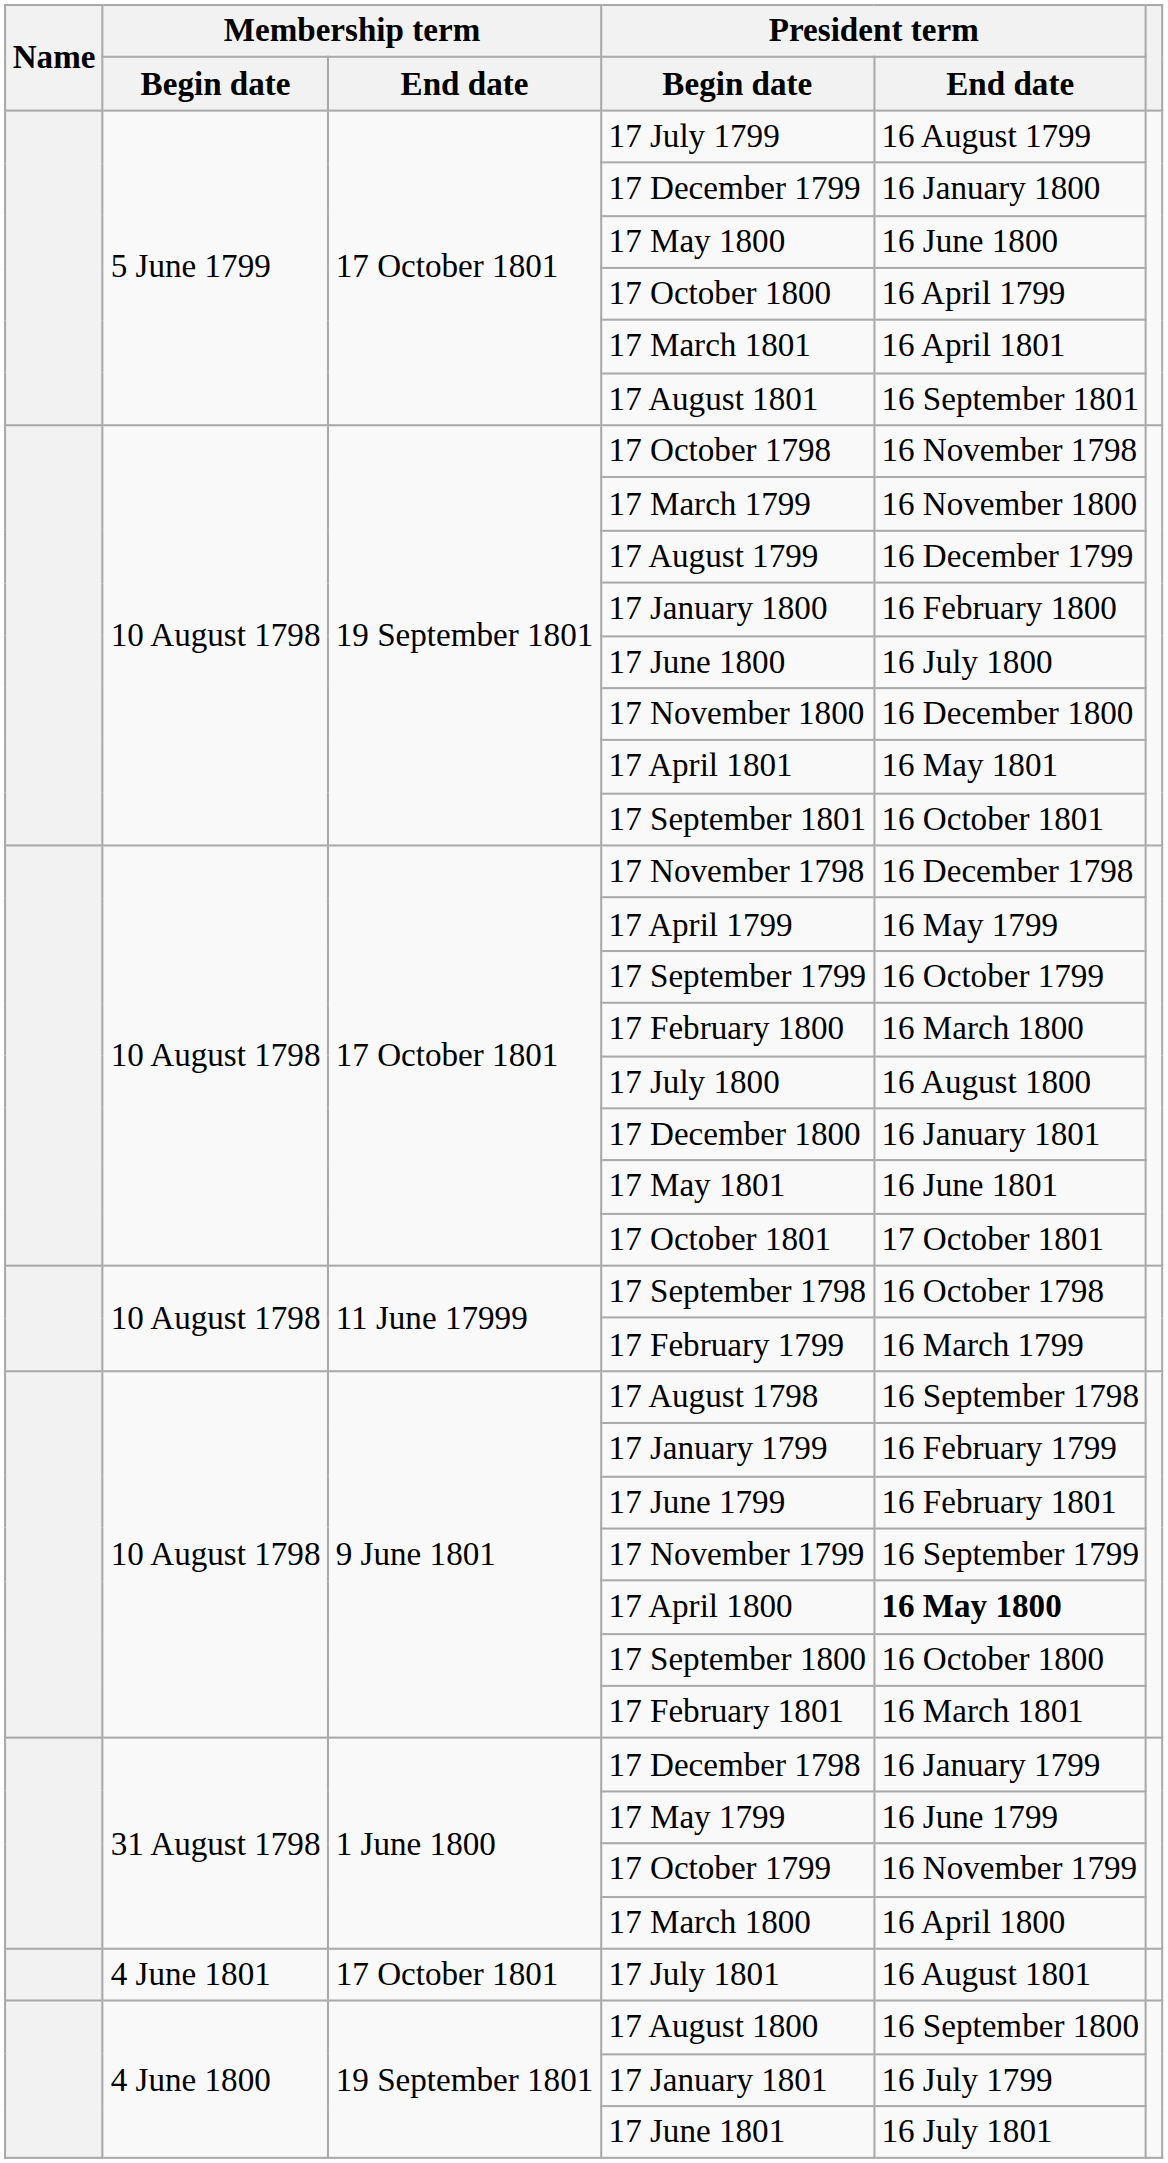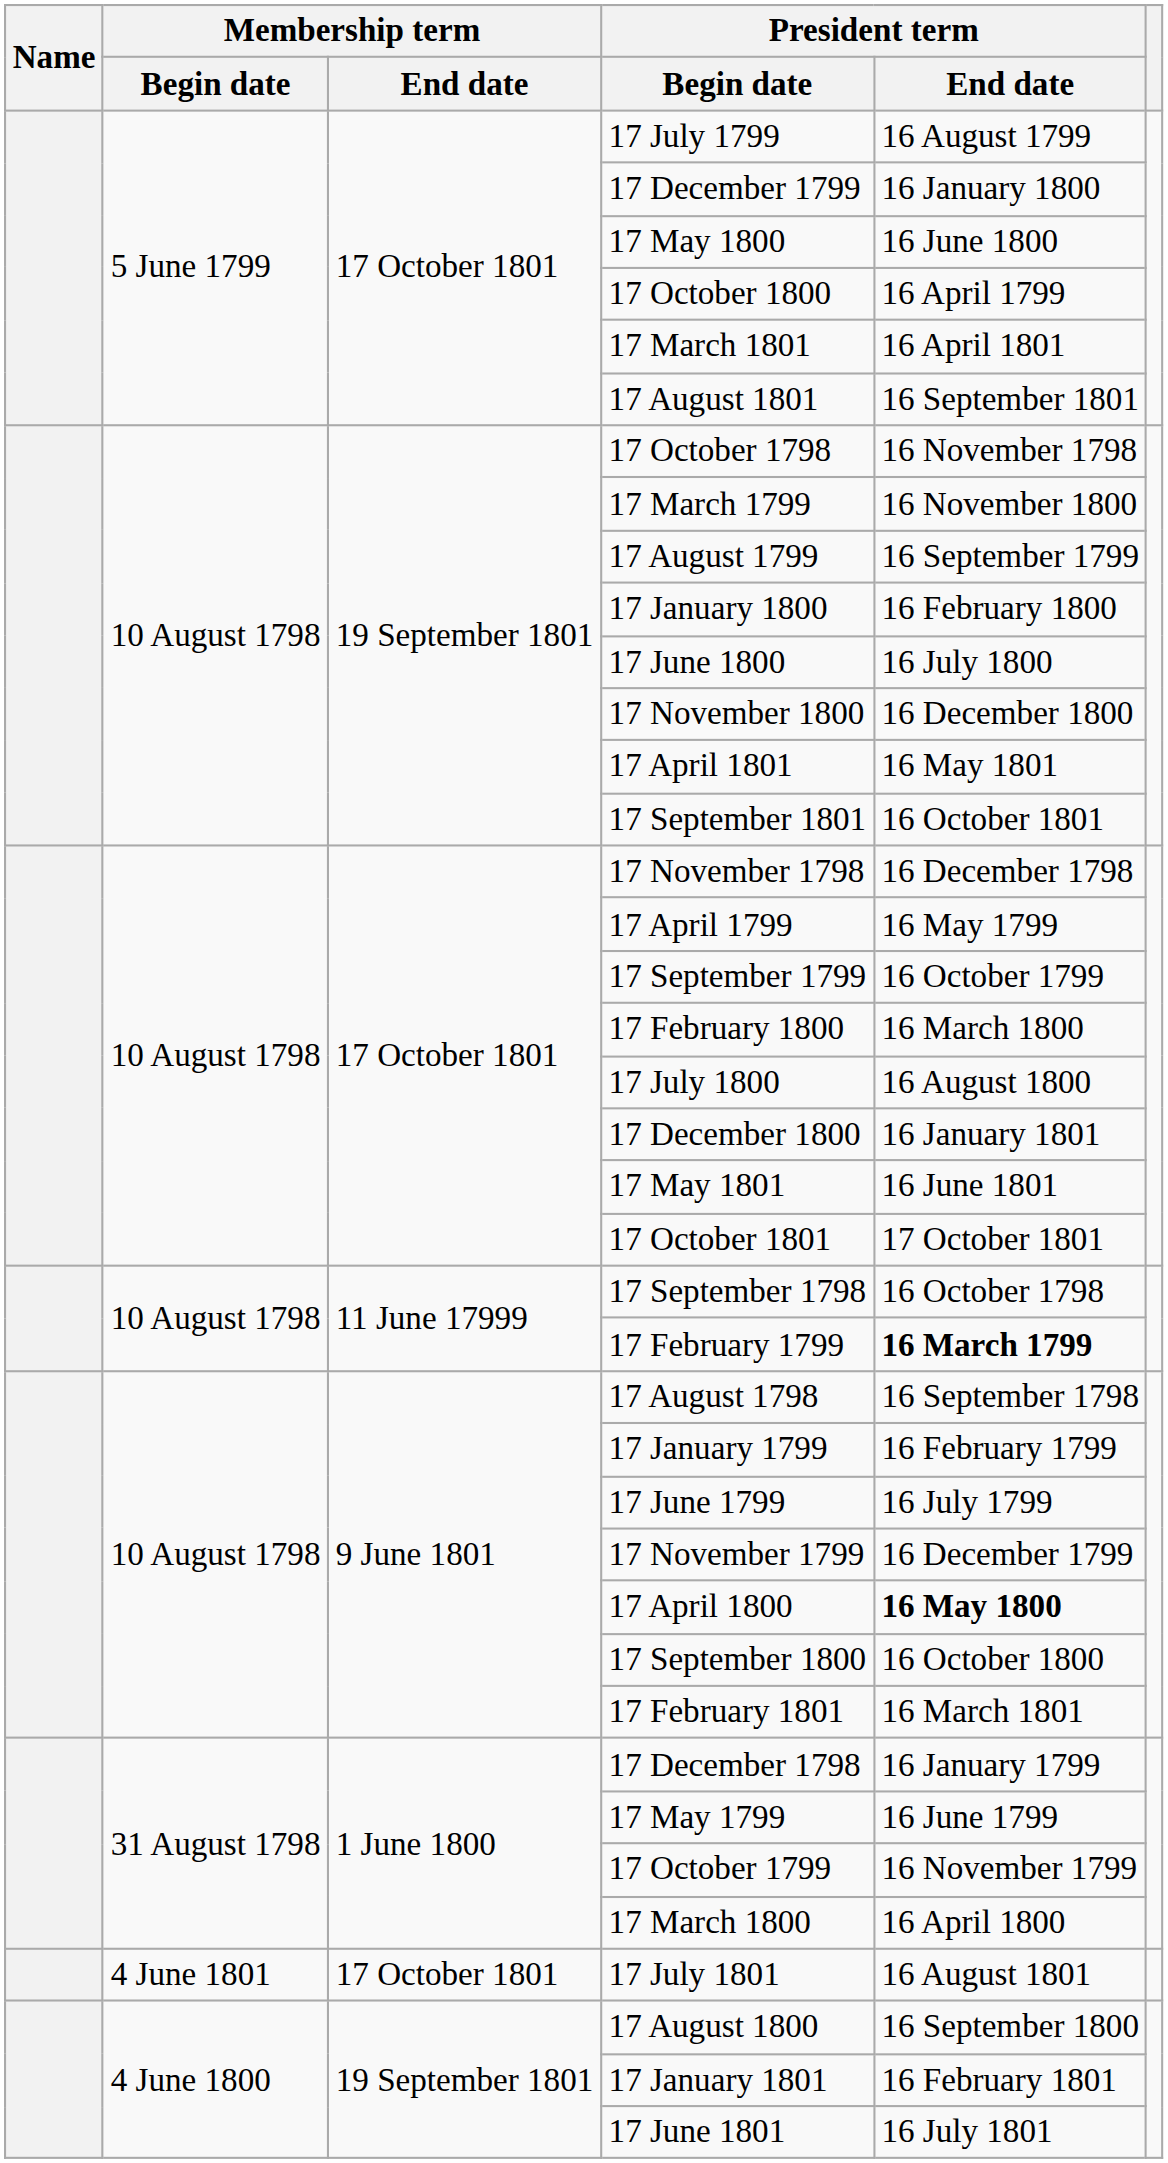 <table class="wikitable sortable plainrowheaders">
 <tr>
 <th scope="col" rowspan="2">Name</th>
 <th scope="col" colspan="2">Membership term</th>
 <th scope="col" colspan="2">President term</th>
 <th scope="col" rowspan="2" class="unsortable"></th>
 </tr>
 <tr>
 <th>Begin date</th>
 <th>End date</th>
 <th>Begin date</th>
 <th>End date</th>
 </tr>
 <tr>
 <th rowspan="6" scope="rowgroup"></th>
 <td rowspan="6">5 June 1799</td>
 <td rowspan="6">17 October 1801</td>
 <td>17 July 1799</td>
 <td>16 August 1799</td>
 <td rowspan="6"></td>
 </tr>
 <tr>
 <td>17 December 1799</td>
 <td>16 January 1800</td>
 </tr>
 <tr>
 <td>17 May 1800</td>
 <td>16 June 1800</td>
 </tr>
 <tr>
 <td>17 October 1800</td>
 <td>16 April 1799</td>
 </tr>
 <tr>
 <td>17 March 1801</td>
 <td>16 April 1801</td>
 </tr>
 <tr>
 <td>17 August 1801</td>
 <td>16 September 1801</td>
 </tr>
 <tr>
 <th rowspan="8" scope="rowgroup"></th>
 <td rowspan="8">10 August 1798</td>
 <td rowspan="8">19 September 1801</td>
 <td>17 October 1798</td>
 <td>16 November 1798</td>
 <td rowspan="8"></td>
 </tr>
 <tr>
 <td>17 March 1799</td>
 <td>16 November 1800</td>
 </tr>
 <tr>
 <td>17 August 1799</td>
-<td>16 December 1799</td>
+<td>16 September 1799</td>
 </tr>
 <tr>
 <td>17 January 1800</td>
 <td>16 February 1800</td>
 </tr>
 <tr>
 <td>17 June 1800</td>
 <td>16 July 1800</td>
 </tr>
 <tr>
 <td>17 November 1800</td>
 <td>16 December 1800</td>
 </tr>
 <tr>
 <td>17 April 1801</td>
 <td>16 May 1801</td>
 </tr>
 <tr>
 <td>17 September 1801</td>
 <td>16 October 1801</td>
 </tr>
 <tr>
 <th rowspan="8" scope="rowgroup"></th>
 <td rowspan="8">10 August 1798</td>
 <td rowspan="8">17 October 1801</td>
 <td>17 November 1798</td>
 <td>16 December 1798</td>
 <td rowspan="8"></td>
 </tr>
 <tr>
 <td>17 April 1799</td>
 <td>16 May 1799</td>
 </tr>
 <tr>
 <td>17 September 1799</td>
 <td>16 October 1799</td>
 </tr>
 <tr>
 <td>17 February 1800</td>
 <td>16 March 1800</td>
 </tr>
 <tr>
 <td>17 July 1800</td>
 <td>16 August 1800</td>
 </tr>
 <tr>
 <td>17 December 1800</td>
 <td>16 January 1801</td>
 </tr>
 <tr>
 <td>17 May 1801</td>
 <td>16 June 1801</td>
 </tr>
 <tr>
 <td>17 October 1801</td>
 <td>17 October 1801</td>
 </tr>
 <tr>
 <th rowspan="2" scope="rowgroup"></th>
 <td rowspan="2">10 August 1798</td>
 <td rowspan="2">11 June 17999</td>
 <td>17 September 1798</td>
 <td>16 October 1798</td>
 <td rowspan="2"></td>
 </tr>
 <tr>
 <td>17 February 1799</td>
-<td>16 March 1799</td>
+<td><strong>16 March 1799</strong></td>
 </tr>
 <tr>
 <th rowspan="7" scope="rowgroup"></th>
 <td rowspan="7">10 August 1798</td>
 <td rowspan="7">9 June 1801</td>
 <td>17 August 1798</td>
 <td>16 September 1798</td>
 <td rowspan="7"></td>
 </tr>
 <tr>
 <td>17 January 1799</td>
 <td>16 February 1799</td>
 </tr>
 <tr>
 <td>17 June 1799</td>
-<td>16 February 1801</td>
+<td>16 July 1799</td>
 </tr>
 <tr>
 <td>17 November 1799</td>
-<td>16 September 1799</td>
+<td>16 December 1799</td>
 </tr>
 <tr>
 <td>17 April 1800</td>
 <td><strong>16 May 1800</strong></td>
 </tr>
 <tr>
 <td>17 September 1800</td>
 <td>16 October 1800</td>
 </tr>
 <tr>
 <td>17 February 1801</td>
 <td>16 March 1801</td>
 </tr>
 <tr>
 <th rowspan="4" scope="rowgroup"></th>
 <td rowspan="4">31 August 1798</td>
 <td rowspan="4">1 June 1800</td>
 <td>17 December 1798</td>
 <td>16 January 1799</td>
 <td rowspan="4"></td>
 </tr>
 <tr>
 <td>17 May 1799</td>
 <td>16 June 1799</td>
 </tr>
 <tr>
 <td>17 October 1799</td>
 <td>16 November 1799</td>
 </tr>
 <tr>
 <td>17 March 1800</td>
 <td>16 April 1800</td>
 </tr>
 <tr>
 <th scope="row"></th>
 <td>4 June 1801</td>
 <td>17 October 1801</td>
 <td>17 July 1801</td>
 <td>16 August 1801</td>
 <td></td>
 </tr>
 <tr>
 <th rowspan="3" scope="rowgroup"></th>
 <td rowspan="3">4 June 1800</td>
 <td rowspan="3">19 September 1801</td>
 <td>17 August 1800</td>
 <td>16 September 1800</td>
 <td rowspan="3"></td>
 </tr>
 <tr>
 <td>17 January 1801</td>
-<td>16 July 1799</td>
+<td>16 February 1801</td>
 </tr>
 <tr>
 <td>17 June 1801</td>
 <td>16 July 1801</td>
 </tr>
 </table>
